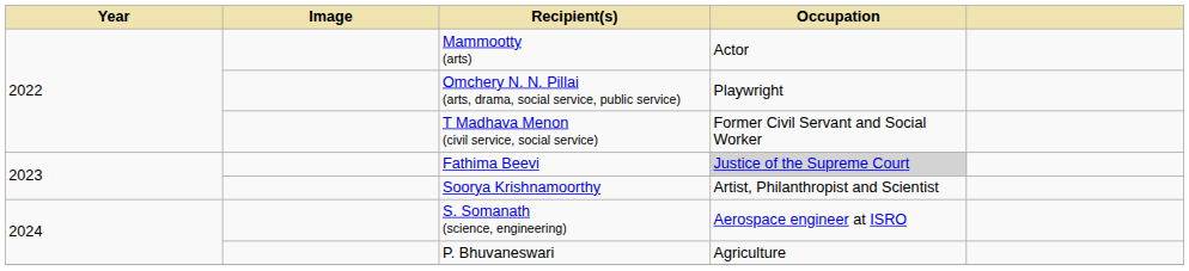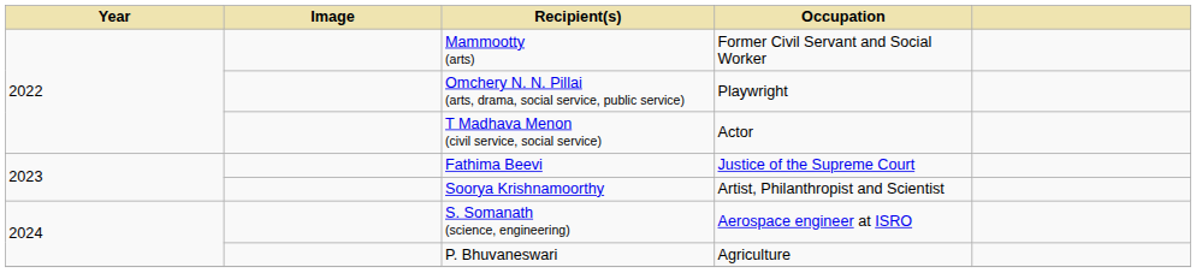 <table class="wikitable sortable">
 <tr>
 <th scope="col" style="background-color:#EFE4B0;width:5%;">Year</th>
 <th scope="col" style="background-color:#EFE4B0;width:5%;">Image</th>
 <th scope="col" style="background-color:#EFE4B0;width:5%;">Recipient(s)</th>
 <th scope="col" style="background-color:#EFE4B0;width:5%;">Occupation</th>
 <th scope="col" style="background-color:#EFE4B0;width:5%;"></th>
 </tr>
 <tr>
 <td rowspan="3">2022</td>
 <td></td>
 <td><a href='#'>Mammootty</a><br><small>(arts)</small></td>
-<td>Actor</td>
+<td>Former Civil Servant and Social Worker</td>
 <td></td>
 </tr>
 <tr>
 <td></td>
 <td><a href='#'>Omchery N. N. Pillai</a><br><small>(arts, drama, social service, public service)</small></td>
 <td>Playwright</td>
 <td></td>
 </tr>
 <tr>
 <td></td>
 <td><a href='#'>T Madhava Menon</a><br><small>(civil service, social service)</small></td>
-<td>Former Civil Servant and Social Worker</td>
+<td>Actor</td>
 <td></td>
 </tr>
 <tr>
 <td rowspan="2">2023</td>
 <td></td>
 <td><a href='#'>Fathima Beevi</a></td>
-<td style="background: lightgrey;"><a href='#'>Justice of the Supreme Court</a></td>
+<td><a href='#'>Justice of the Supreme Court</a></td>
 <td></td>
 </tr>
 <tr>
 <td></td>
 <td><a href='#'>Soorya Krishnamoorthy</a></td>
 <td>Artist, Philanthropist and Scientist</td>
 <td></td>
 </tr>
 <tr>
 <td rowspan="2">2024</td>
 <td></td>
 <td><a href='#'>S. Somanath</a><br><small>(science, engineering)</small></td>
 <td><a href='#'> Aerospace engineer</a> at <a href='#'>ISRO</a></td>
 <td></td>
 </tr>
 <tr>
 <td></td>
 <td>P. Bhuvaneswari</td>
 <td>Agriculture</td>
 <td></td>
 </tr>
 <tr>
 </tr>
 </table>
